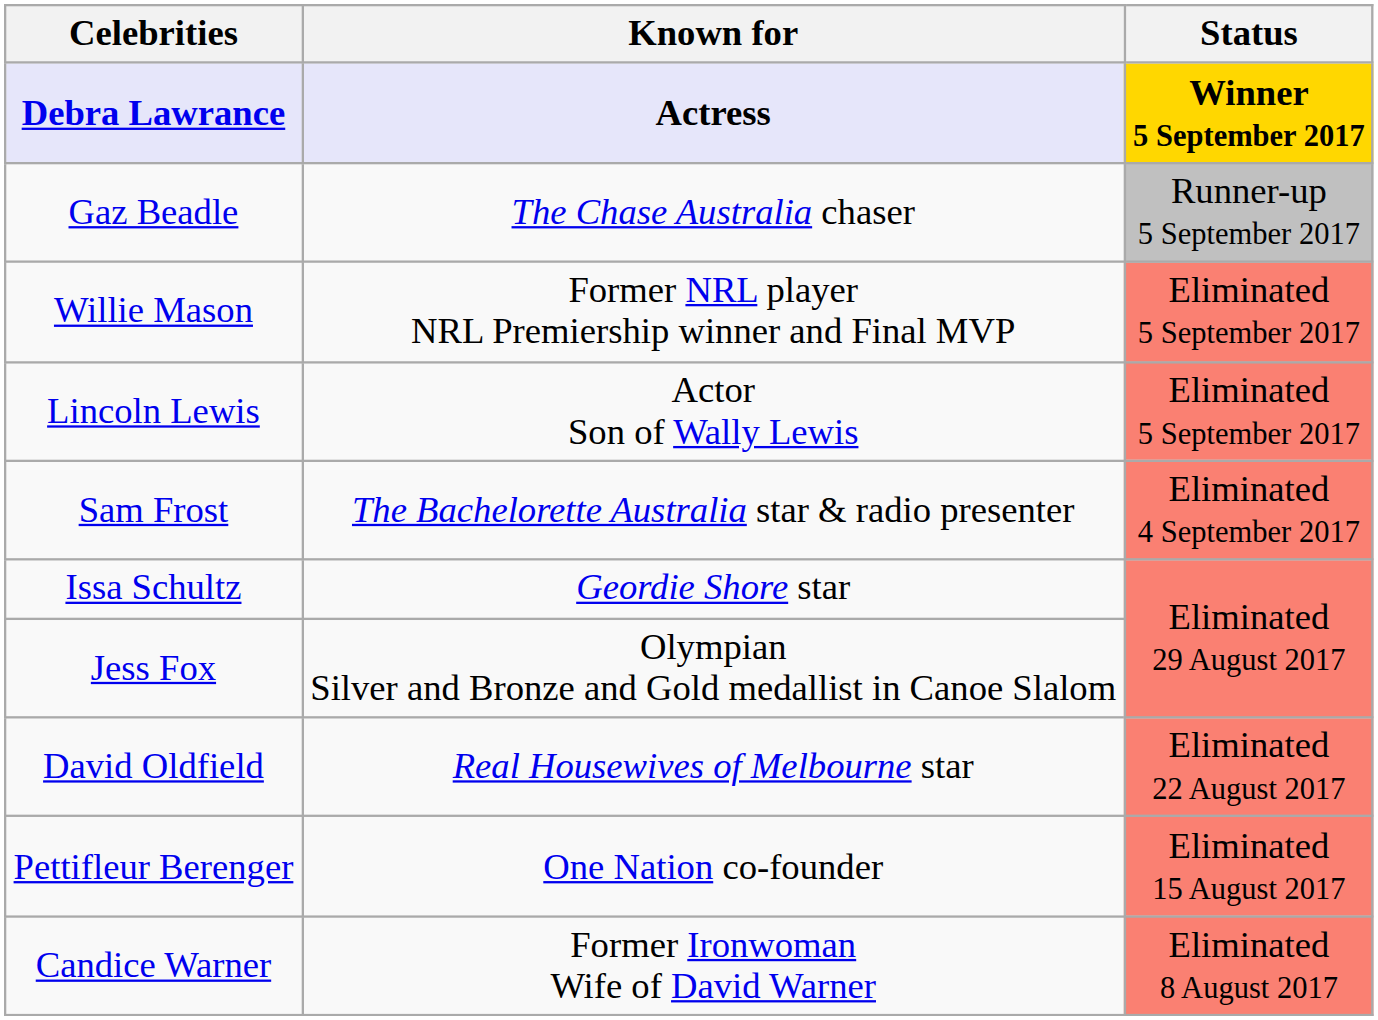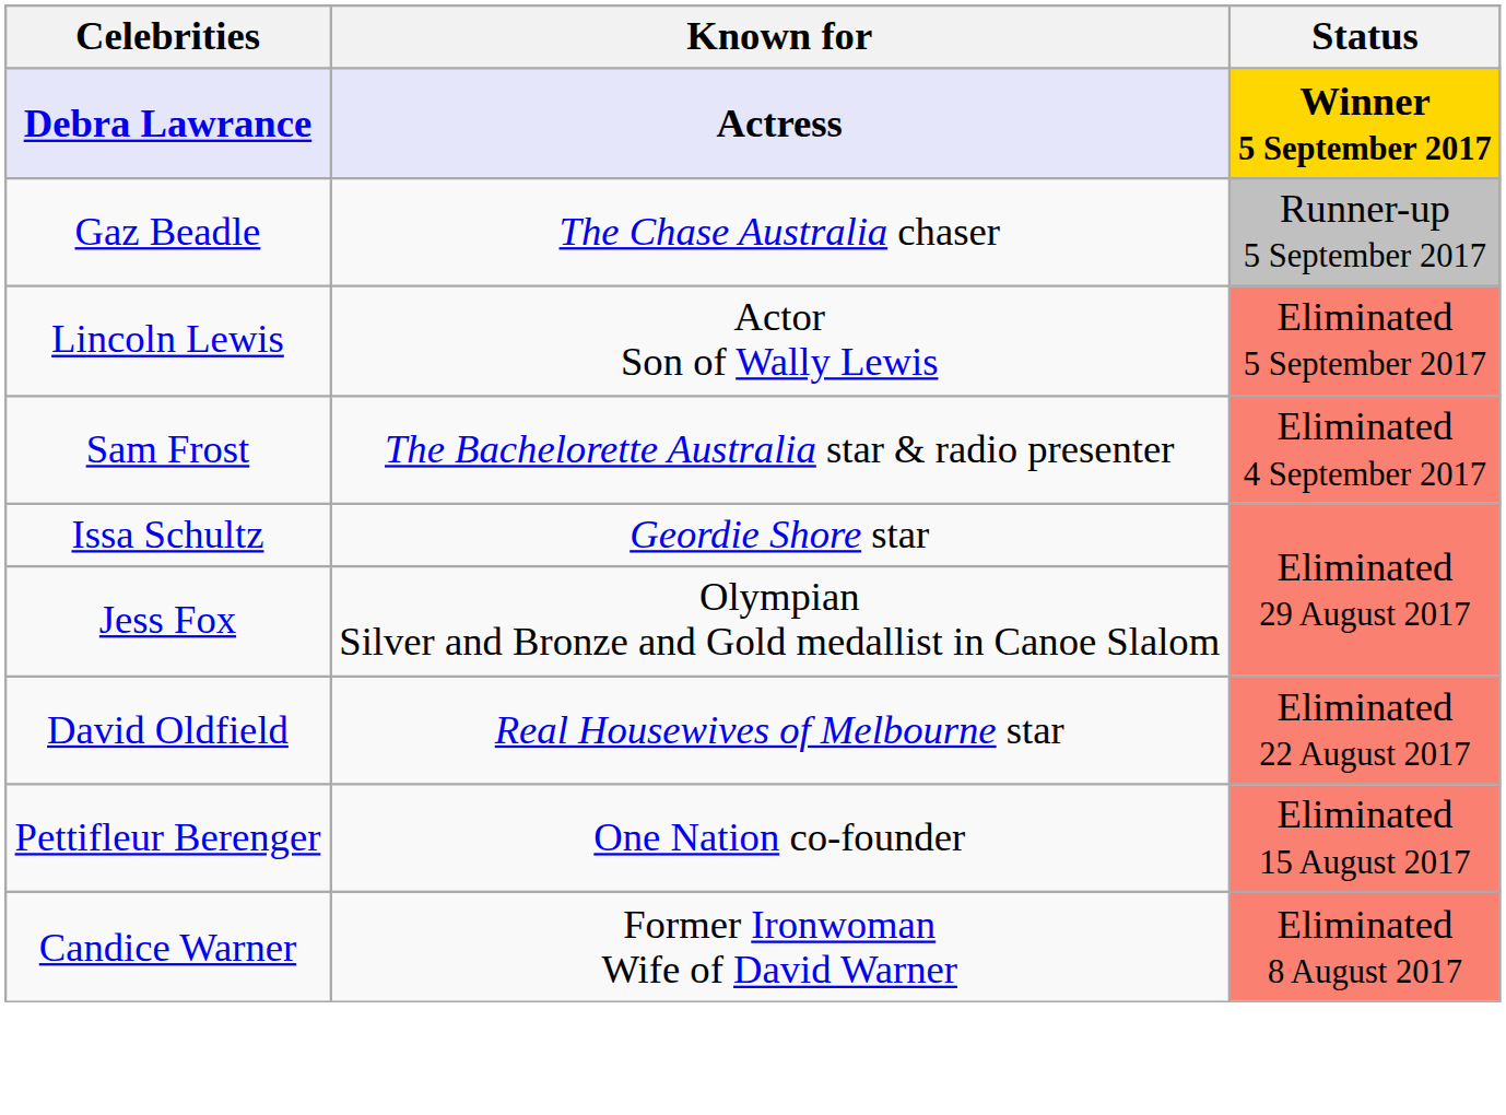 <table class="wikitable" style="text-align:center;">
 <tr>
 <th>Celebrities</th>
 <th>Known for</th>
 <th>Status</th>
 </tr>
 <tr>
 <td bgcolor=lavender><strong><a href='#'>Debra Lawrance</a></strong></td>
 <td bgcolor=lavender><strong>Actress</strong></td>
 <td bgcolor=gold><strong>Winner</strong><br><small><strong>5 September 2017</strong></small></td>
 </tr>
 <tr>
 <td><a href='#'>Gaz Beadle</a></td>
 <td><em><a href='#'>The Chase Australia</a></em> chaser</td>
 <td bgcolor=silver>Runner-up<br><small>5 September 2017</small></td>
-</tr>
-<tr>
-<td><a href='#'>Willie Mason</a></td>
-<td>Former <a href='#'>NRL</a> player<br>NRL Premiership winner and Final MVP</td>
-<td bgcolor=salmon>Eliminated<br><small>5 September 2017</small></td>
 </tr>
 <tr>
 <td><a href='#'>Lincoln Lewis</a></td>
 <td>Actor<br>Son of <a href='#'>Wally Lewis</a></td>
 <td bgcolor=salmon>Eliminated<br><small>5 September 2017</small></td>
 </tr>
 <tr>
 <td><a href='#'>Sam Frost</a></td>
 <td><em><a href='#'>The Bachelorette Australia</a></em> star & radio presenter</td>
 <td bgcolor=salmon>Eliminated<br><small>4 September 2017</small></td>
 </tr>
 <tr>
 <td><a href='#'>Issa Schultz</a></td>
 <td><em><a href='#'>Geordie Shore</a></em> star</td>
 <td rowspan="2" bgcolor="salmon">Eliminated<br><small>29 August 2017</small></td>
 </tr>
 <tr>
 <td><a href='#'>Jess Fox</a></td>
 <td>Olympian<br>Silver and Bronze and Gold medallist in Canoe Slalom</td>
 </tr>
 <tr>
 <td><a href='#'>David Oldfield</a></td>
 <td><em><a href='#'>Real Housewives of Melbourne</a></em> star</td>
 <td bgcolor=salmon>Eliminated<br><small>22 August 2017</small></td>
 </tr>
 <tr>
 <td><a href='#'>Pettifleur Berenger</a></td>
 <td><a href='#'>One Nation</a> co-founder</td>
 <td bgcolor=salmon>Eliminated<br><small>15 August 2017</small></td>
 </tr>
 <tr>
 <td><a href='#'>Candice Warner</a></td>
 <td>Former <a href='#'>Ironwoman</a><br>Wife of <a href='#'>David Warner</a></td>
 <td bgcolor=salmon>Eliminated<br><small>8 August 2017</small></td>
 </tr>
 </table>
